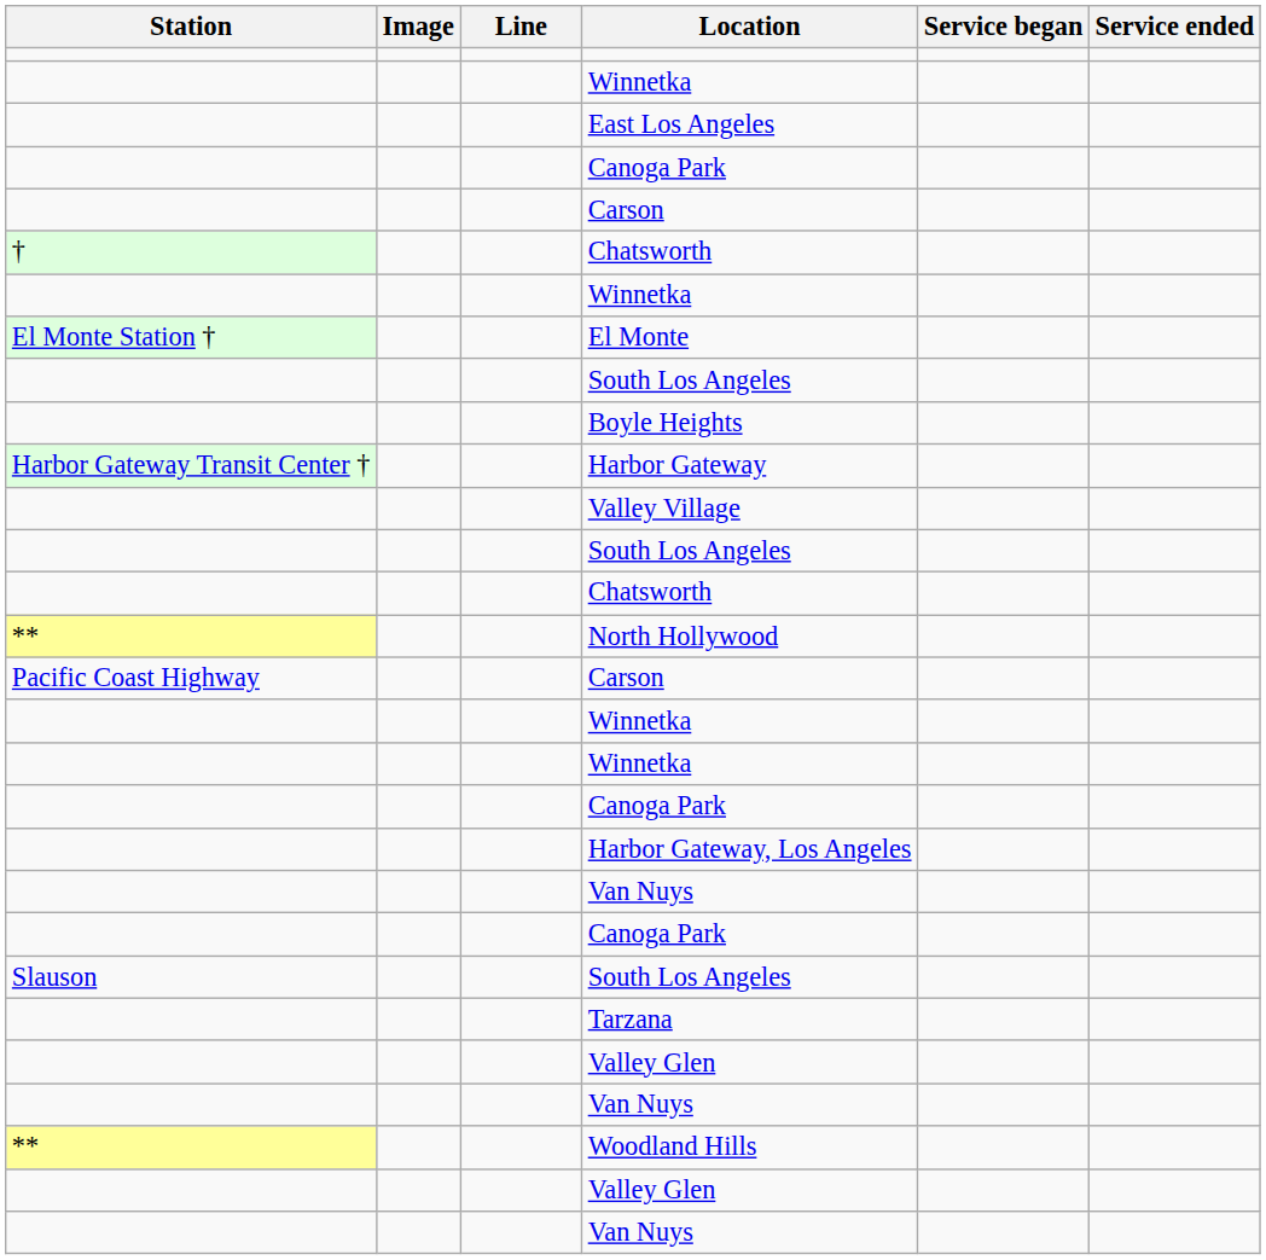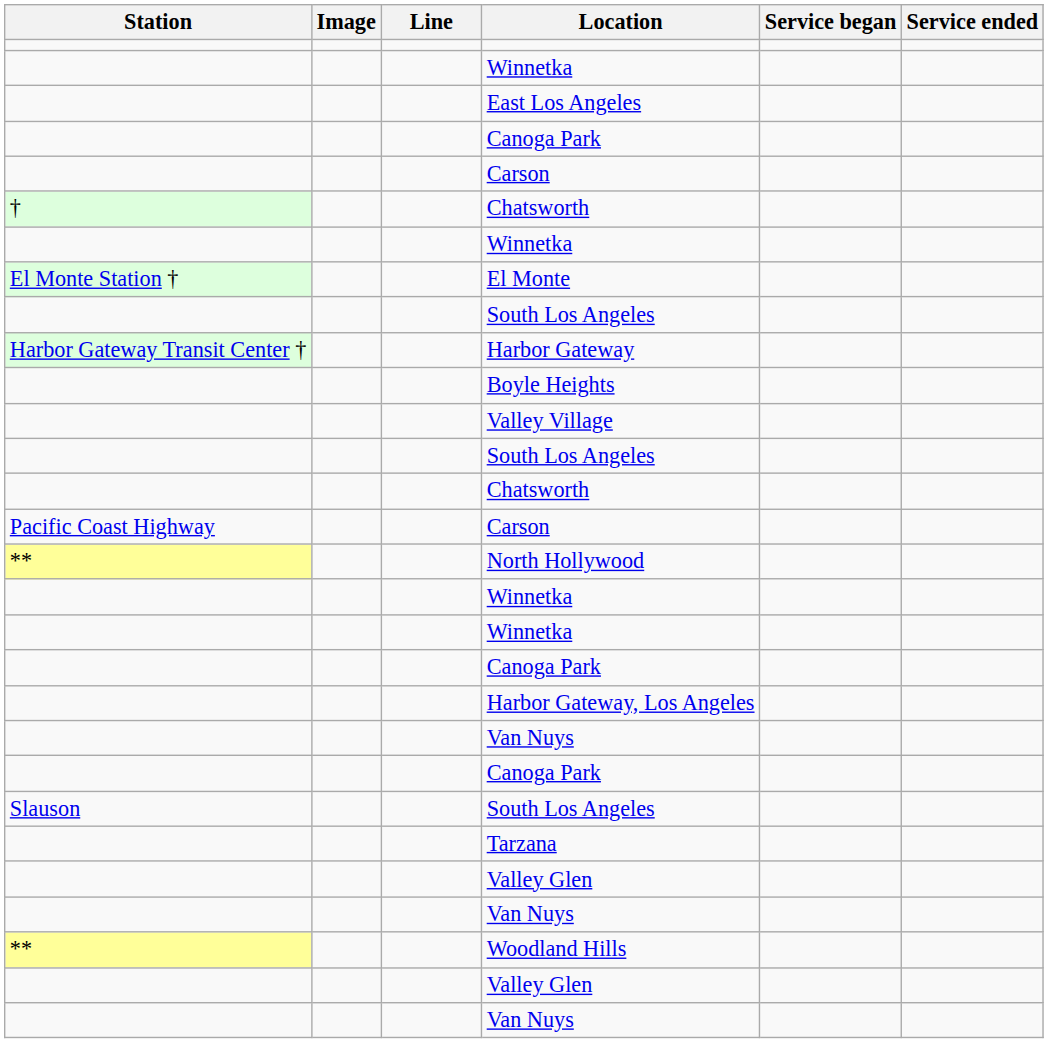 <table class="wikitable sortable">
 <tr>
 <th>Station</th>
 <th class="unsortable">Image</th>
 <th width="65px">Line</th>
 <th>Location</th>
 <th>Service began</th>
 <th>Service ended</th>
 </tr>
 <tr>
 <td></td>
 <td></td>
 <td></td>
 <td></td>
 <td></td>
 <td></td>
 </tr>
 <tr>
 <td></td>
 <td></td>
 <td></td>
 <td><a href='#'>Winnetka</a></td>
 <td></td>
 <td></td>
 </tr>
 <tr>
 <td></td>
 <td></td>
 <td></td>
 <td><a href='#'>East Los Angeles</a></td>
 <td></td>
 <td></td>
 </tr>
 <tr>
 <td></td>
 <td></td>
 <td></td>
 <td><a href='#'>Canoga Park</a></td>
 <td></td>
 <td></td>
 </tr>
 <tr>
 <td></td>
 <td></td>
 <td></td>
 <td><a href='#'>Carson</a></td>
 <td></td>
 <td></td>
 </tr>
 <tr>
 <td style="background-color:#DDFFDD"> †</td>
 <td></td>
 <td></td>
 <td><a href='#'>Chatsworth</a></td>
 <td></td>
 <td></td>
 </tr>
 <tr>
 <td></td>
 <td></td>
 <td></td>
 <td><a href='#'>Winnetka</a></td>
 <td></td>
 <td></td>
 </tr>
 <tr>
 <td style="background-color:#DDFFDD"><a href='#'>El Monte Station</a> †</td>
 <td></td>
 <td></td>
 <td><a href='#'>El Monte</a></td>
 <td></td>
 <td></td>
 </tr>
 <tr>
 <td></td>
 <td></td>
 <td></td>
 <td><a href='#'>South Los Angeles</a></td>
 <td></td>
 <td></td>
 </tr>
 <tr>
+<td style="background-color:#DDFFDD"><a href='#'>Harbor Gateway Transit Center</a> †</td>
+<td></td>
+<td></td>
+<td><a href='#'>Harbor Gateway</a></td>
+<td></td>
+<td></td>
+</tr>
+<tr>
 <td></td>
 <td></td>
 <td></td>
 <td><a href='#'>Boyle Heights</a></td>
-<td></td>
-<td></td>
-</tr>
-<tr>
-<td style="background-color:#DDFFDD"><a href='#'>Harbor Gateway Transit Center</a> †</td>
-<td></td>
-<td></td>
-<td><a href='#'>Harbor Gateway</a></td>
 <td></td>
 <td></td>
 </tr>
 <tr>
 <td></td>
 <td></td>
 <td></td>
 <td><a href='#'>Valley Village</a></td>
 <td></td>
 <td></td>
 </tr>
 <tr>
 <td></td>
 <td></td>
 <td></td>
 <td><a href='#'>South Los Angeles</a></td>
 <td></td>
 <td></td>
 </tr>
 <tr>
 <td></td>
 <td></td>
 <td></td>
 <td><a href='#'>Chatsworth</a></td>
 <td></td>
 <td></td>
 </tr>
 <tr>
+<td><a href='#'>Pacific Coast Highway</a></td>
+<td></td>
+<td></td>
+<td><a href='#'>Carson</a></td>
+<td></td>
+<td></td>
+</tr>
+<tr>
 <td style="background-color:#FFFF99"> **</td>
 <td></td>
 <td></td>
 <td><a href='#'>North Hollywood</a></td>
-<td></td>
-<td></td>
-</tr>
-<tr>
-<td><a href='#'>Pacific Coast Highway</a></td>
-<td></td>
-<td></td>
-<td><a href='#'>Carson</a></td>
 <td></td>
 <td></td>
 </tr>
 <tr>
 <td></td>
 <td></td>
 <td></td>
 <td><a href='#'>Winnetka</a></td>
 <td></td>
 <td></td>
 </tr>
 <tr>
 <td></td>
 <td></td>
 <td></td>
 <td><a href='#'>Winnetka</a></td>
 <td></td>
 <td></td>
 </tr>
 <tr>
 <td></td>
 <td></td>
 <td></td>
 <td><a href='#'>Canoga Park</a></td>
 <td></td>
 <td></td>
 </tr>
 <tr>
 <td></td>
 <td></td>
 <td></td>
 <td><a href='#'>Harbor Gateway, Los Angeles</a></td>
 <td></td>
 <td></td>
 </tr>
 <tr>
 <td></td>
 <td></td>
 <td></td>
 <td><a href='#'>Van Nuys</a></td>
 <td></td>
 <td></td>
 </tr>
 <tr>
 <td></td>
 <td></td>
 <td></td>
 <td><a href='#'>Canoga Park</a></td>
 <td></td>
 <td></td>
 </tr>
 <tr>
 <td><a href='#'>Slauson</a></td>
 <td></td>
 <td></td>
 <td><a href='#'>South Los Angeles</a></td>
 <td></td>
 <td></td>
 </tr>
 <tr>
 <td></td>
 <td></td>
 <td></td>
 <td><a href='#'>Tarzana</a></td>
 <td></td>
 <td></td>
 </tr>
 <tr>
 <td></td>
 <td></td>
 <td></td>
 <td><a href='#'>Valley Glen</a></td>
 <td></td>
 <td></td>
 </tr>
 <tr>
 <td></td>
 <td></td>
 <td></td>
 <td><a href='#'>Van Nuys</a></td>
 <td></td>
 <td></td>
 </tr>
 <tr>
 <td style="background-color:#FFFF99"> **</td>
 <td></td>
 <td></td>
 <td><a href='#'>Woodland Hills</a></td>
 <td></td>
 <td></td>
 </tr>
 <tr>
 <td></td>
 <td></td>
 <td></td>
 <td><a href='#'>Valley Glen</a></td>
 <td></td>
 <td></td>
 </tr>
 <tr>
 <td></td>
 <td></td>
 <td></td>
 <td><a href='#'>Van Nuys</a></td>
 <td></td>
 <td></td>
 </tr>
 </table>
